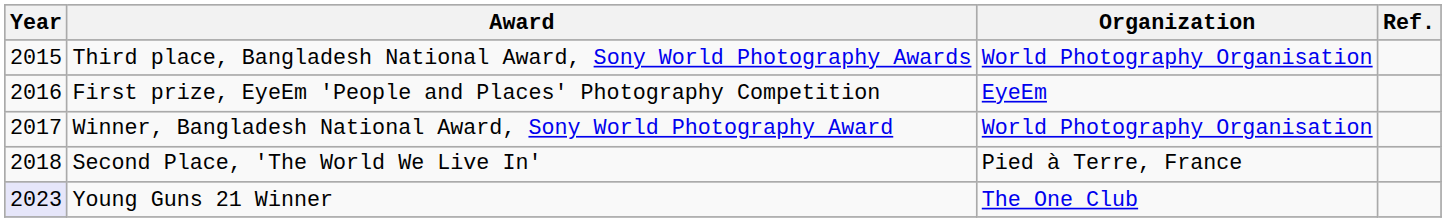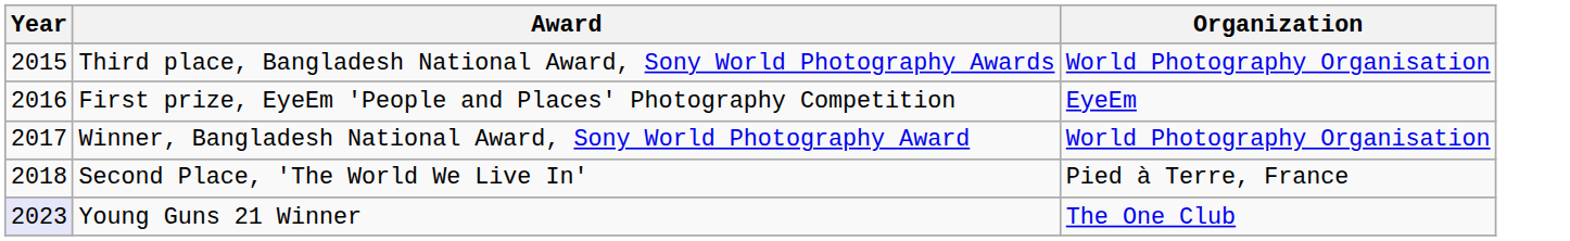 <table class="wikitable">
 <tr>
 <th>Year</th>
 <th>Award</th>
 <th>Organization</th>
-<th>Ref.</th>
 </tr>
 <tr>
 <td>2015</td>
 <td>Third place, Bangladesh National Award, <a href='#'>Sony World Photography Awards</a></td>
 <td><a href='#'>World Photography Organisation</a></td>
-<td></td>
 </tr>
 <tr>
 <td>2016</td>
 <td>First prize, EyeEm 'People and Places' Photography Competition</td>
 <td><a href='#'>EyeEm</a></td>
-<td></td>
 </tr>
 <tr>
 <td>2017</td>
 <td>Winner, Bangladesh National Award, <a href='#'>Sony World Photography Award</a></td>
 <td><a href='#'>World Photography Organisation</a></td>
-<td></td>
 </tr>
 <tr>
 <td>2018</td>
 <td>Second Place, 'The World We Live In'</td>
 <td>Pied à Terre, France</td>
-<td></td>
 </tr>
 <tr>
 <td style="background: lavender;">2023</td>
 <td>Young Guns 21 Winner</td>
 <td><a href='#'>The One Club</a></td>
-<td></td>
 </tr>
 </table>
